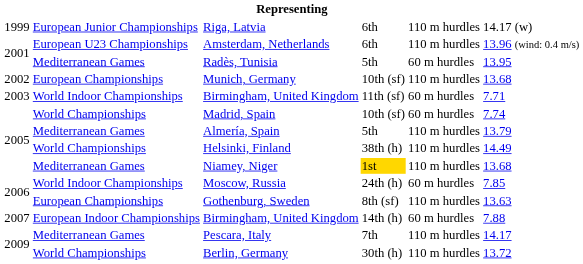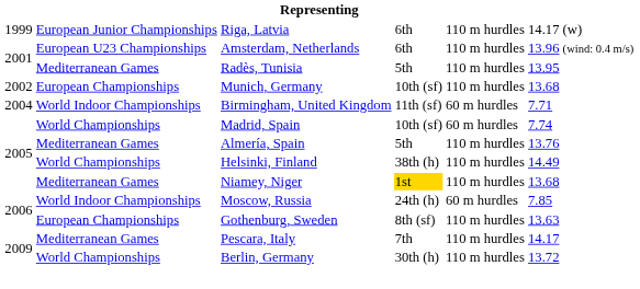 <table>
 <tr>
 <th colspan="6">Representing </th>
 </tr>
 <tr>
 <td>1999</td>
 <td><a href='#'>European Junior Championships</a></td>
 <td><a href='#'>Riga, Latvia</a></td>
 <td>6th</td>
 <td>110 m hurdles</td>
 <td>14.17 (w)</td>
 </tr>
 <tr>
 <td rowspan=2>2001</td>
 <td><a href='#'>European U23 Championships</a></td>
 <td><a href='#'>Amsterdam, Netherlands</a></td>
 <td>6th</td>
 <td>110 m hurdles</td>
 <td><a href='#'>13.96</a> <small>(wind: 0.4 m/s)</small></td>
 </tr>
 <tr>
 <td><a href='#'>Mediterranean Games</a></td>
 <td><a href='#'>Radès, Tunisia</a></td>
 <td>5th</td>
-<td>60 m hurdles</td>
+<td>110 m hurdles</td>
 <td><a href='#'>13.95</a></td>
 </tr>
 <tr>
 <td>2002</td>
 <td><a href='#'>European Championships</a></td>
 <td><a href='#'>Munich, Germany</a></td>
 <td>10th (sf)</td>
 <td>110 m hurdles</td>
 <td><a href='#'>13.68</a></td>
 </tr>
 <tr>
-<td>2003</td>
+<td>2004</td>
 <td><a href='#'>World Indoor Championships</a></td>
 <td><a href='#'>Birmingham, United Kingdom</a></td>
 <td>11th (sf)</td>
 <td>60 m hurdles</td>
 <td><a href='#'>7.71</a></td>
 </tr>
 <tr>
 <td rowspan=4>2005</td>
 <td><a href='#'>World Championships</a></td>
 <td><a href='#'>Madrid, Spain</a></td>
 <td>10th (sf)</td>
 <td>60 m hurdles</td>
 <td><a href='#'>7.74</a></td>
 </tr>
 <tr>
 <td><a href='#'>Mediterranean Games</a></td>
 <td><a href='#'>Almería, Spain</a></td>
 <td>5th</td>
 <td>110 m hurdles</td>
-<td><a href='#'>13.79</a></td>
+<td><a href='#'>13.76</a></td>
 </tr>
 <tr>
 <td><a href='#'>World Championships</a></td>
 <td><a href='#'>Helsinki, Finland</a></td>
 <td>38th (h)</td>
 <td>110 m hurdles</td>
 <td><a href='#'>14.49</a></td>
 </tr>
 <tr>
 <td><a href='#'>Mediterranean Games</a></td>
 <td><a href='#'>Niamey, Niger</a></td>
 <td bgcolor=gold>1st</td>
 <td>110 m hurdles</td>
 <td><a href='#'>13.68</a></td>
 </tr>
 <tr>
 <td rowspan=2>2006</td>
 <td><a href='#'>World Indoor Championships</a></td>
 <td><a href='#'>Moscow, Russia</a></td>
 <td>24th (h)</td>
 <td>60 m hurdles</td>
 <td><a href='#'>7.85</a></td>
 </tr>
 <tr>
 <td><a href='#'>European Championships</a></td>
 <td><a href='#'>Gothenburg, Sweden</a></td>
 <td>8th (sf)</td>
 <td>110 m hurdles</td>
 <td><a href='#'>13.63</a></td>
 </tr>
 <tr>
-<td>2007</td>
-<td><a href='#'>European Indoor Championships</a></td>
-<td><a href='#'>Birmingham, United Kingdom</a></td>
-<td>14th (h)</td>
-<td>60 m hurdles</td>
-<td><a href='#'>7.88</a></td>
-</tr>
-<tr>
 <td rowspan=2>2009</td>
 <td><a href='#'>Mediterranean Games</a></td>
 <td><a href='#'>Pescara, Italy</a></td>
 <td>7th</td>
 <td>110 m hurdles</td>
 <td><a href='#'>14.17</a></td>
 </tr>
 <tr>
 <td><a href='#'>World Championships</a></td>
 <td><a href='#'>Berlin, Germany</a></td>
 <td>30th (h)</td>
 <td>110 m hurdles</td>
 <td><a href='#'>13.72</a></td>
 </tr>
 </table>
